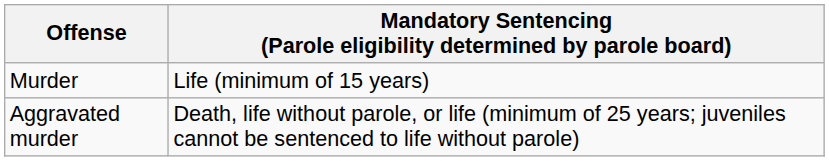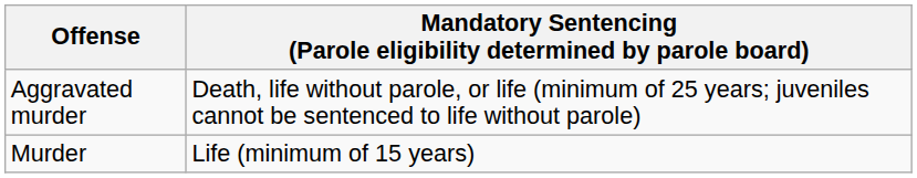 <table class="wikitable">
 <tr>
 <th>Offense</th>
 <th>Mandatory Sentencing<br>(Parole eligibility determined by parole board)</th>
 </tr>
 <tr>
+<td>Aggravated murder</td>
+<td>Death, life without parole, or life (minimum of 25 years; juveniles cannot be sentenced to life without parole)</td>
+</tr>
+<tr>
 <td>Murder</td>
 <td>Life (minimum of 15 years)</td>
 </tr>
-<tr>
-<td>Aggravated murder</td>
-<td>Death, life without parole, or life (minimum of 25 years; juveniles cannot be sentenced to life without parole)</td>
-</tr>
 </table>
